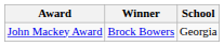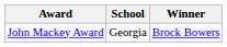 <table class="wikitable sortable">
 <tr>
 <th>Award</th>
+<th>School</th>
 <th>Winner</th>
-<th>School</th>
 </tr>
 <tr>
 <td><a href='#'>John Mackey Award</a></td>
+<td align="center">Georgia</td>
 <td><a href='#'>Brock Bowers</a></td>
-<td align="center">Georgia</td>
 </tr>
 </table>
